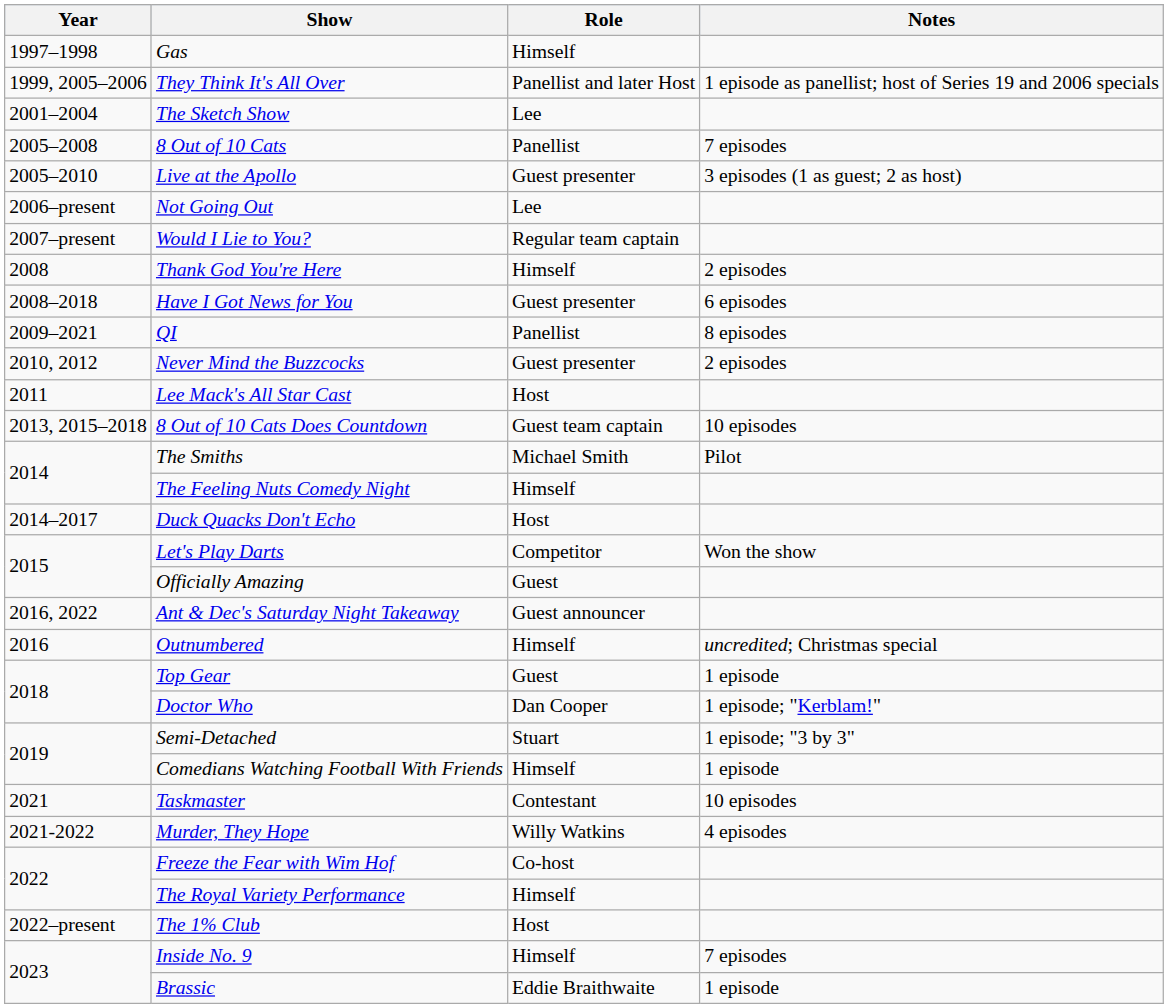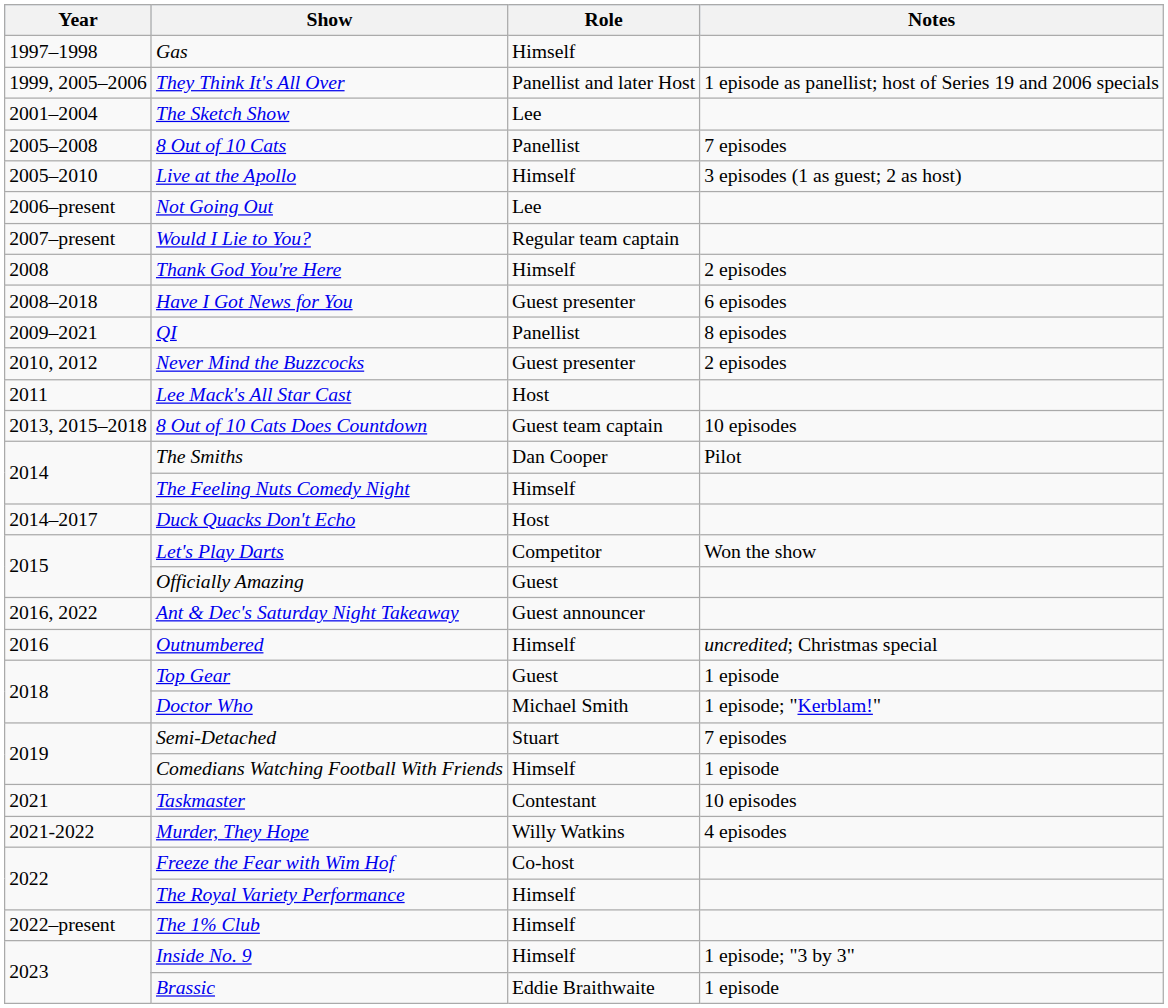 <table class="wikitable">
 <tr style="background:#b0c4de; text-align:center;">
 <th>Year</th>
 <th>Show</th>
 <th>Role</th>
 <th>Notes</th>
 </tr>
 <tr>
 <td>1997–1998</td>
 <td><em>Gas</em></td>
 <td>Himself</td>
 <td></td>
 </tr>
 <tr>
 <td>1999, 2005–2006</td>
 <td><em><a href='#'>They Think It's All Over</a></em></td>
 <td>Panellist and later Host</td>
 <td>1 episode as panellist; host of Series 19 and 2006 specials</td>
 </tr>
 <tr>
 <td>2001–2004</td>
 <td><em><a href='#'>The Sketch Show</a></em></td>
 <td>Lee</td>
 <td></td>
 </tr>
 <tr>
 <td>2005–2008</td>
 <td><em><a href='#'>8 Out of 10 Cats</a></em></td>
 <td>Panellist</td>
 <td>7 episodes</td>
 </tr>
 <tr>
 <td>2005–2010</td>
 <td><em><a href='#'>Live at the Apollo</a></em></td>
-<td>Guest presenter</td>
+<td>Himself</td>
 <td>3 episodes (1 as guest; 2 as host)</td>
 </tr>
 <tr>
 <td>2006–present</td>
 <td><em><a href='#'>Not Going Out</a></em></td>
 <td>Lee</td>
 <td></td>
 </tr>
 <tr>
 <td>2007–present</td>
 <td><em><a href='#'>Would I Lie to You?</a></em></td>
 <td>Regular team captain</td>
 <td></td>
 </tr>
 <tr>
 <td>2008</td>
 <td><em><a href='#'>Thank God You're Here</a></em></td>
 <td>Himself</td>
 <td>2 episodes</td>
 </tr>
 <tr>
 <td>2008–2018</td>
 <td><em><a href='#'>Have I Got News for You</a></em></td>
 <td>Guest presenter</td>
 <td>6 episodes</td>
 </tr>
 <tr>
 <td>2009–2021</td>
 <td><em><a href='#'>QI</a></em></td>
 <td>Panellist</td>
 <td>8 episodes</td>
 </tr>
 <tr>
 <td>2010, 2012</td>
 <td><em><a href='#'>Never Mind the Buzzcocks</a></em></td>
 <td>Guest presenter</td>
 <td>2 episodes</td>
 </tr>
 <tr>
 <td>2011</td>
 <td><em><a href='#'>Lee Mack's All Star Cast</a></em></td>
 <td>Host</td>
 <td></td>
 </tr>
 <tr>
 <td>2013, 2015–2018</td>
 <td><em><a href='#'>8 Out of 10 Cats Does Countdown</a></em></td>
 <td>Guest team captain</td>
 <td>10 episodes</td>
 </tr>
 <tr>
 <td rowspan="2">2014</td>
 <td><em>The Smiths</em></td>
-<td>Michael Smith</td>
+<td>Dan Cooper</td>
 <td>Pilot</td>
 </tr>
 <tr>
 <td><em><a href='#'>The Feeling Nuts Comedy Night</a></em></td>
 <td>Himself</td>
 <td></td>
 </tr>
 <tr>
 <td>2014–2017</td>
 <td><em><a href='#'>Duck Quacks Don't Echo</a></em></td>
 <td>Host</td>
 <td></td>
 </tr>
 <tr>
 <td rowspan=2>2015</td>
 <td><em><a href='#'>Let's Play Darts</a></em></td>
 <td>Competitor</td>
 <td>Won the show</td>
 </tr>
 <tr>
 <td><em>Officially Amazing</em></td>
 <td>Guest</td>
 <td></td>
 </tr>
 <tr>
 <td>2016, 2022</td>
 <td><em><a href='#'>Ant & Dec's Saturday Night Takeaway</a></em></td>
 <td>Guest announcer</td>
 <td></td>
 </tr>
 <tr>
 <td>2016</td>
 <td><em><a href='#'>Outnumbered</a></em></td>
 <td>Himself</td>
 <td><em>uncredited</em>; Christmas special</td>
 </tr>
 <tr>
 <td rowspan=2>2018</td>
 <td><em><a href='#'>Top Gear</a></em></td>
 <td>Guest</td>
 <td>1 episode</td>
 </tr>
 <tr>
 <td><em><a href='#'>Doctor Who</a></em></td>
-<td>Dan Cooper</td>
+<td>Michael Smith</td>
 <td>1 episode; "<a href='#'>Kerblam!</a>"</td>
 </tr>
 <tr>
 <td rowspan="2">2019</td>
 <td><em>Semi-Detached</em></td>
 <td>Stuart</td>
-<td>1 episode; "3 by 3"</td>
+<td>7 episodes</td>
 </tr>
 <tr>
 <td><em>Comedians Watching Football With Friends</em></td>
 <td>Himself</td>
 <td>1 episode</td>
 </tr>
 <tr>
 <td rowspan="1">2021</td>
 <td><em><a href='#'>Taskmaster</a></em></td>
 <td>Contestant</td>
 <td>10 episodes</td>
 </tr>
 <tr>
 <td rowspan="1">2021-2022</td>
 <td><em><a href='#'>Murder, They Hope</a></em></td>
 <td>Willy Watkins</td>
 <td>4 episodes</td>
 </tr>
 <tr>
 <td rowspan="2">2022</td>
 <td><em><a href='#'>Freeze the Fear with Wim Hof</a></em></td>
 <td>Co-host</td>
 </tr>
 <tr>
 <td><em><a href='#'>The Royal Variety Performance</a></em></td>
 <td>Himself</td>
 <td></td>
 </tr>
 <tr>
 <td>2022–present</td>
 <td><em><a href='#'>The 1% Club</a></em></td>
-<td>Host</td>
+<td>Himself</td>
 <td></td>
 </tr>
 <tr>
 <td rowspan="2">2023</td>
 <td><em><a href='#'>Inside No. 9</a></em></td>
 <td>Himself</td>
-<td>7 episodes</td>
+<td>1 episode; "3 by 3"</td>
 </tr>
 <tr>
 <td><em><a href='#'>Brassic</a></em></td>
 <td>Eddie Braithwaite</td>
 <td>1 episode</td>
 </tr>
 </table>
